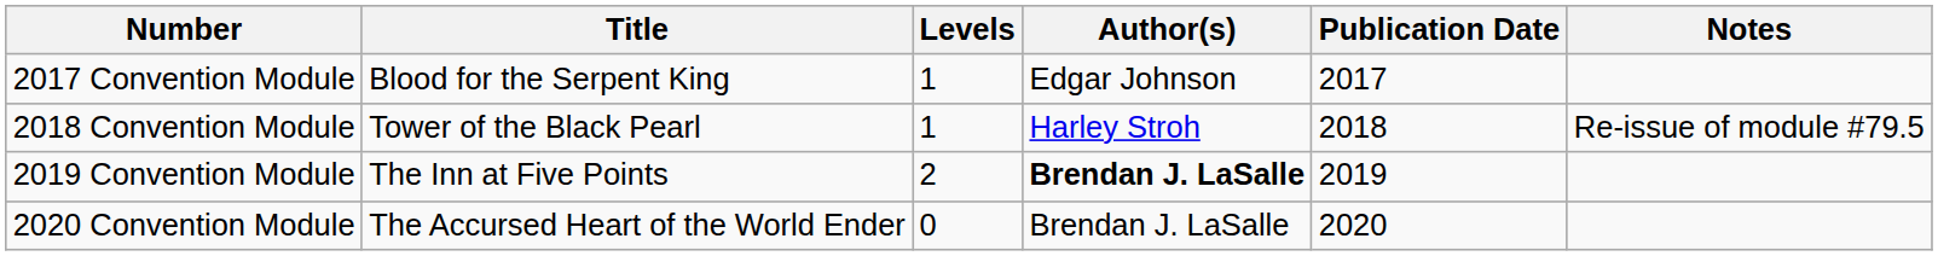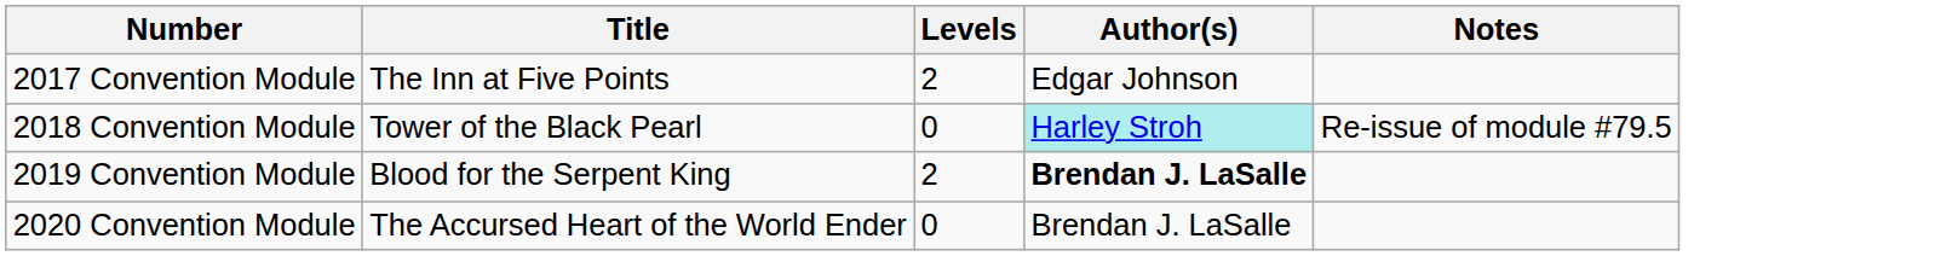 <table class="wikitable sortable">
 <tr>
 <th>Number</th>
 <th>Title</th>
 <th>Levels</th>
 <th>Author(s)</th>
-<th>Publication Date</th>
 <th>Notes</th>
 </tr>
 <tr>
 <td>2017 Convention Module</td>
-<td>Blood for the Serpent King</td>
-<td>1</td>
+<td>The Inn at Five Points</td>
+<td>2</td>
 <td>Edgar Johnson</td>
-<td>2017</td>
 <td></td>
 </tr>
 <tr>
 <td>2018 Convention Module</td>
 <td>Tower of the Black Pearl</td>
-<td>1</td>
-<td><a href='#'>Harley Stroh</a></td>
-<td>2018</td>
+<td>0</td>
+<td style="background: paleturquoise;"><a href='#'>Harley Stroh</a></td>
 <td>Re-issue of module #79.5</td>
 </tr>
 <tr>
 <td>2019 Convention Module</td>
-<td>The Inn at Five Points</td>
+<td>Blood for the Serpent King</td>
 <td>2</td>
 <td><strong>Brendan J. LaSalle</strong></td>
-<td>2019</td>
 <td></td>
 </tr>
 <tr>
 <td>2020 Convention Module</td>
 <td>The Accursed Heart of the World Ender</td>
 <td>0</td>
 <td>Brendan J. LaSalle</td>
-<td>2020</td>
 <td></td>
 </tr>
 </table>
